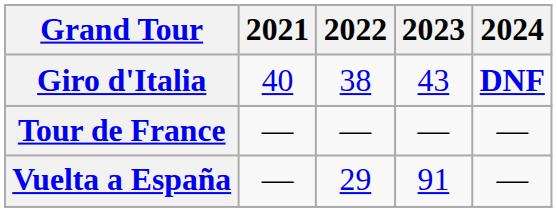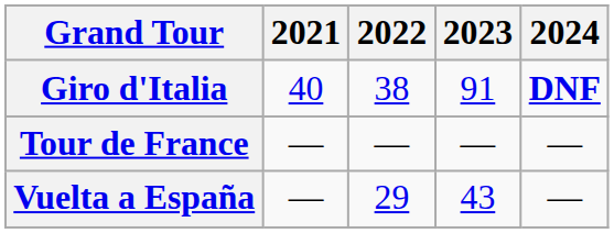 <table class="wikitable plainrowheaders">
 <tr>
 <th scope="col"><a href='#'>Grand Tour</a></th>
 <th scope="col">2021</th>
 <th scope="col">2022</th>
 <th scope="col">2023</th>
 <th scope="col">2024</th>
 </tr>
 <tr style="text-align:center;">
 <th scope="row"> <a href='#'>Giro d'Italia</a></th>
 <td><a href='#'>40</a></td>
 <td><a href='#'>38</a></td>
-<td><a href='#'>43</a></td>
+<td><a href='#'>91</a></td>
 <td><strong><a href='#'>DNF</a></strong></td>
 </tr>
 <tr style="text-align:center;">
 <th scope="row"> <a href='#'>Tour de France</a></th>
 <td>—</td>
 <td>—</td>
 <td>—</td>
 <td>—</td>
 </tr>
 <tr style="text-align:center;">
 <th scope="row"> <a href='#'>Vuelta a España</a></th>
 <td>—</td>
 <td><a href='#'>29</a></td>
-<td><a href='#'>91</a></td>
+<td><a href='#'>43</a></td>
 <td>—</td>
 </tr>
 </table>
